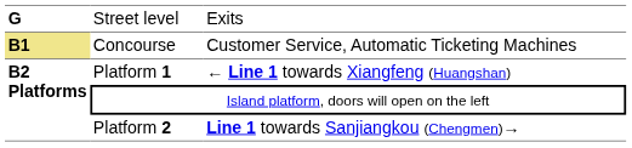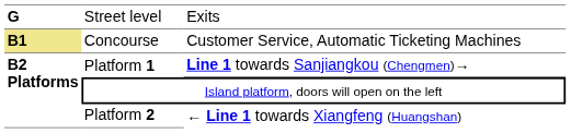 <table border="0" cellspacing="0" cellpadding="3">
 <tr>
 <td style="border-top:solid 1px gray;" width="50" valign="top"><strong>G</strong></td>
 <td style="border-top:solid 1px gray;" width="100" valign="top">Street level</td>
 <td style="border-top:solid 1px gray;" width="390" valign="top">Exits</td>
 </tr>
 <tr>
 <td style="background: khaki; border-bottom:solid 1px gray; border-top:solid 1px gray;" valign="top" width="50"><strong>B1<br></strong></td>
 <td style="border-bottom:solid 1px gray; border-top:solid 1px gray;" valign="top" width="100">Concourse</td>
 <td style="border-bottom:solid 1px gray; border-top:solid 1px gray;" valign="top" width="390">Customer Service, Automatic Ticketing Machines</td>
 </tr>
 <tr>
 <td rowspan="3" style="border-bottom:solid 1px gray;" valign="top"><strong>B2<br>Platforms</strong></td>
 <td>Platform <strong>1</strong></td>
-<td>← <a href='#'><span><span><strong>Line 1</strong></span></span></a> towards <a href='#'>Xiangfeng</a> <small>(<a href='#'>Huangshan</a>)</small></td>
+<td style="border-bottom:solid 1px gray;"> <a href='#'><span><span><strong>Line 1</strong></span></span></a>  towards <a href='#'>Sanjiangkou</a> <small>(<a href='#'>Chengmen</a>)</small>→</td>
 </tr>
 <tr>
 <td colspan="2" style="border-right:solid 2px black;border-left:solid 2px black;border-top:solid 2px black;border-bottom:solid 2px black;text-align:center;"><small><a href='#'>Island platform</a>, doors will open on the left</small></td>
 </tr>
 <tr>
 <td style="border-bottom:solid 1px gray;">Platform <strong>2</strong></td>
-<td style="border-bottom:solid 1px gray;"> <a href='#'><span><span><strong>Line 1</strong></span></span></a>  towards <a href='#'>Sanjiangkou</a> <small>(<a href='#'>Chengmen</a>)</small>→</td>
+<td>← <a href='#'><span><span><strong>Line 1</strong></span></span></a> towards <a href='#'>Xiangfeng</a> <small>(<a href='#'>Huangshan</a>)</small></td>
 </tr>
 <tr>
 </tr>
 </table>
